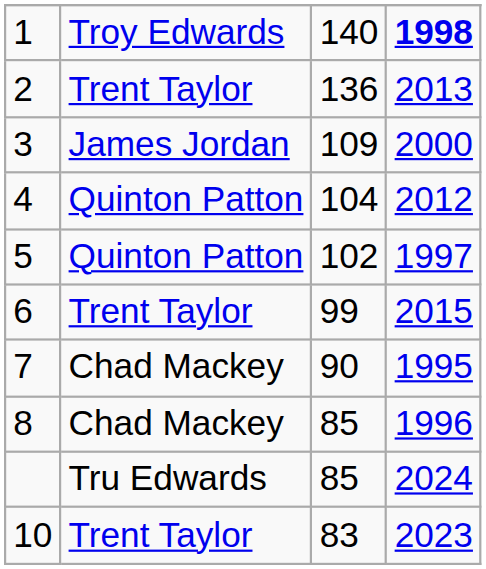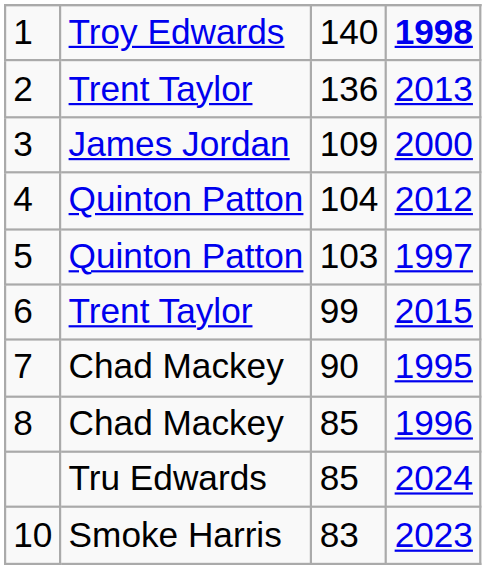 <table class="wikitable">
 <tr>
 </tr>
 <tr>
 <td>1</td>
 <td><a href='#'>Troy Edwards</a></td>
 <td>140</td>
 <td><strong><a href='#'>1998</a></strong></td>
 </tr>
 <tr>
 <td>2</td>
 <td><a href='#'>Trent Taylor</a></td>
 <td>136</td>
 <td><a href='#'>2013</a></td>
 </tr>
 <tr>
 <td>3</td>
 <td><a href='#'>James Jordan</a></td>
 <td>109</td>
 <td><a href='#'>2000</a></td>
 </tr>
 <tr>
 <td>4</td>
 <td><a href='#'>Quinton Patton</a></td>
 <td>104</td>
 <td><a href='#'>2012</a></td>
 </tr>
 <tr>
 <td>5</td>
 <td><a href='#'>Quinton Patton</a></td>
-<td>102</td>
+<td>103</td>
 <td><a href='#'>1997</a></td>
 </tr>
 <tr>
 <td>6</td>
 <td><a href='#'>Trent Taylor</a></td>
 <td>99</td>
 <td><a href='#'>2015</a></td>
 </tr>
 <tr>
 <td>7</td>
 <td>Chad Mackey</td>
 <td>90</td>
 <td><a href='#'>1995</a></td>
 </tr>
 <tr>
 <td>8</td>
 <td>Chad Mackey</td>
 <td>85</td>
 <td><a href='#'>1996</a></td>
 </tr>
 <tr>
 <td></td>
 <td>Tru Edwards</td>
 <td>85</td>
 <td><a href='#'>2024</a></td>
 </tr>
 <tr>
 <td>10</td>
-<td><a href='#'>Trent Taylor</a></td>
+<td>Smoke Harris</td>
 <td>83</td>
 <td><a href='#'>2023</a></td>
 </tr>
 </table>
